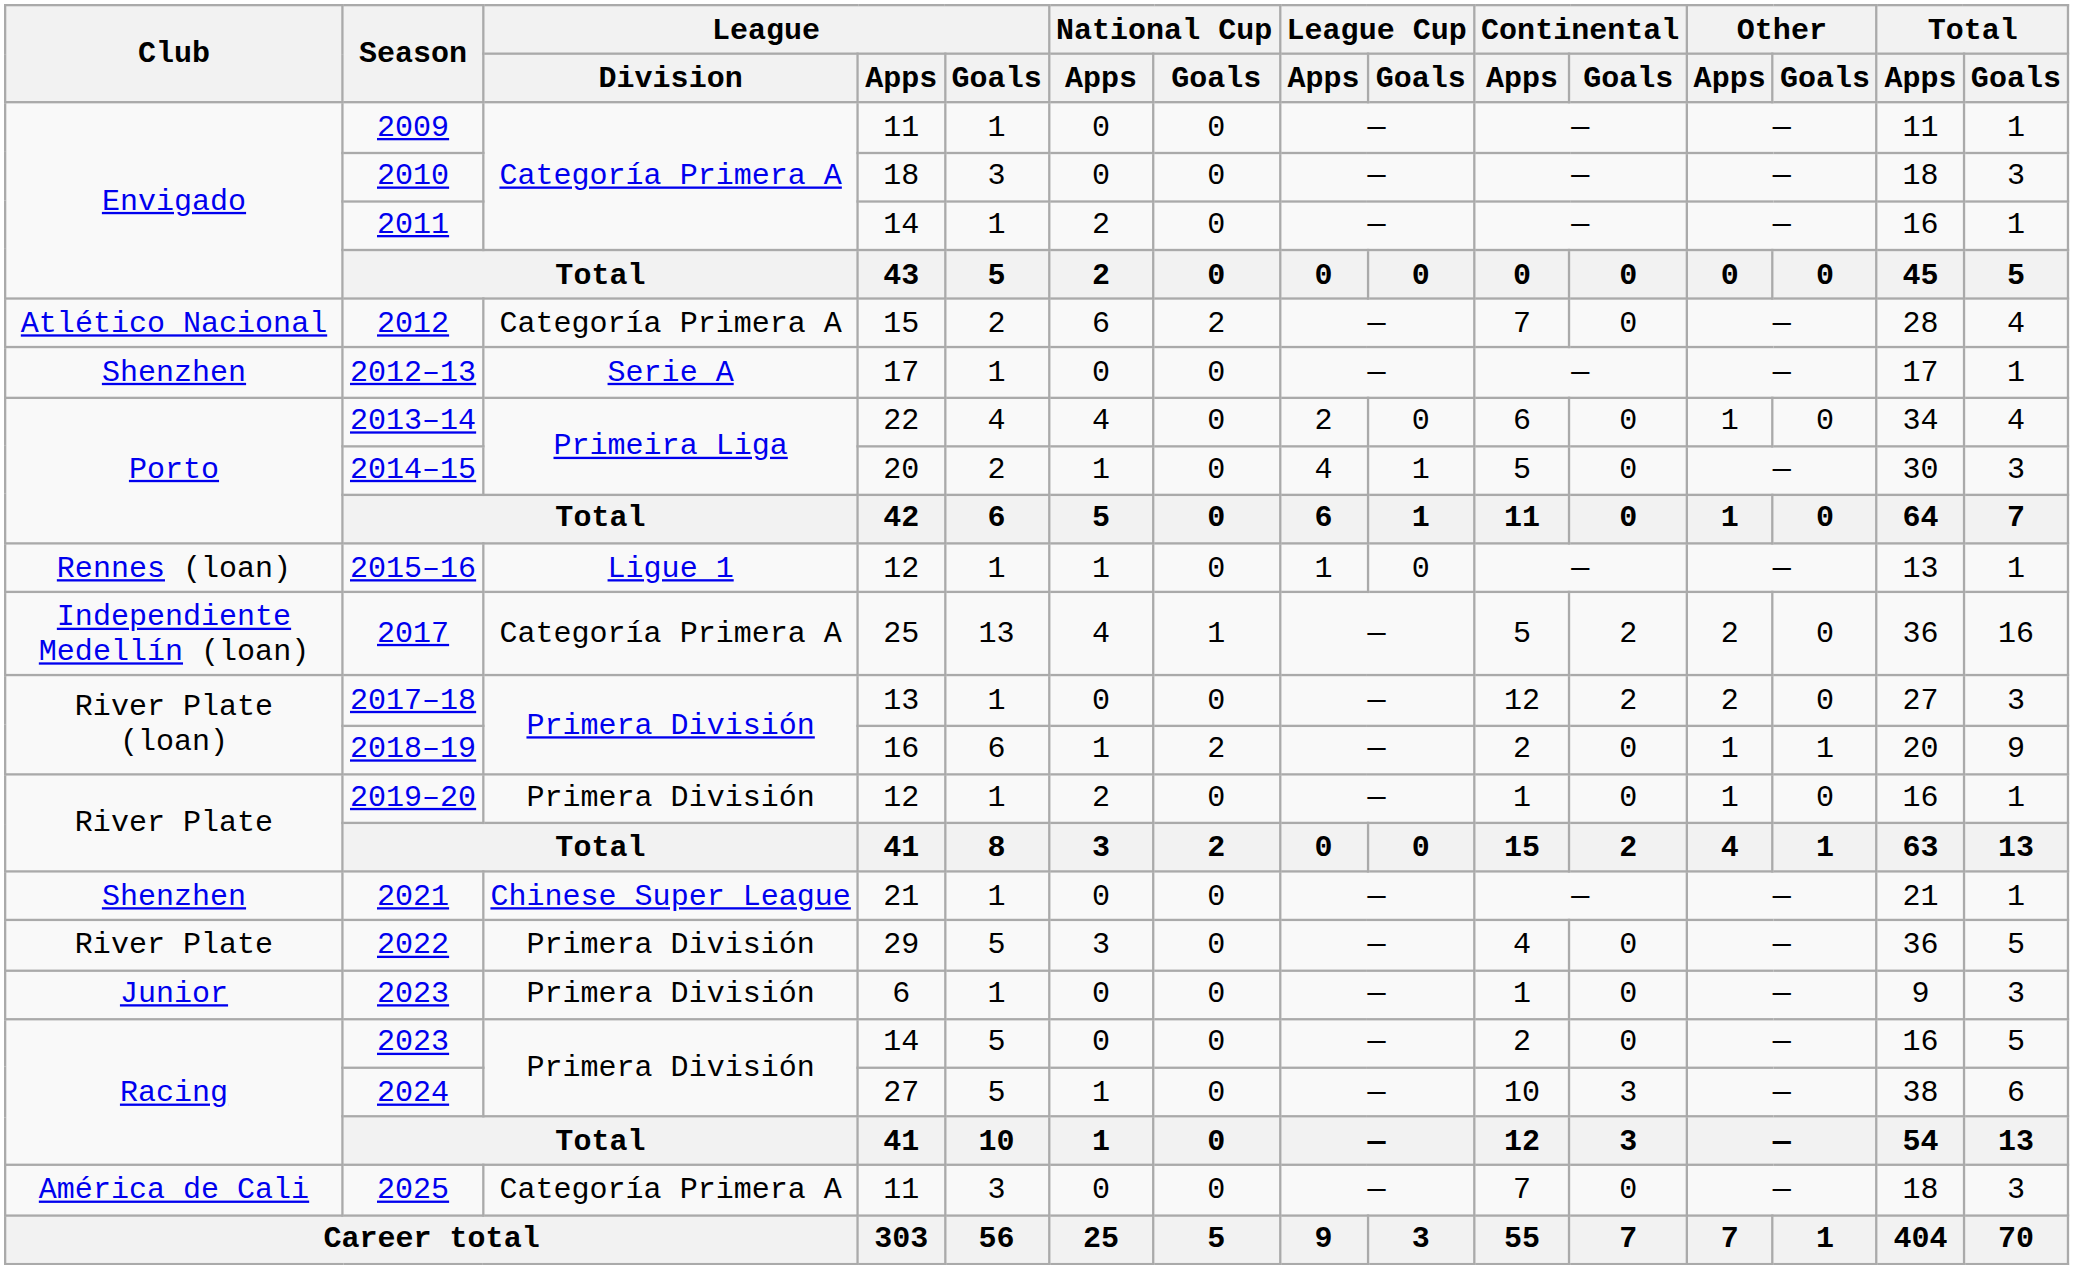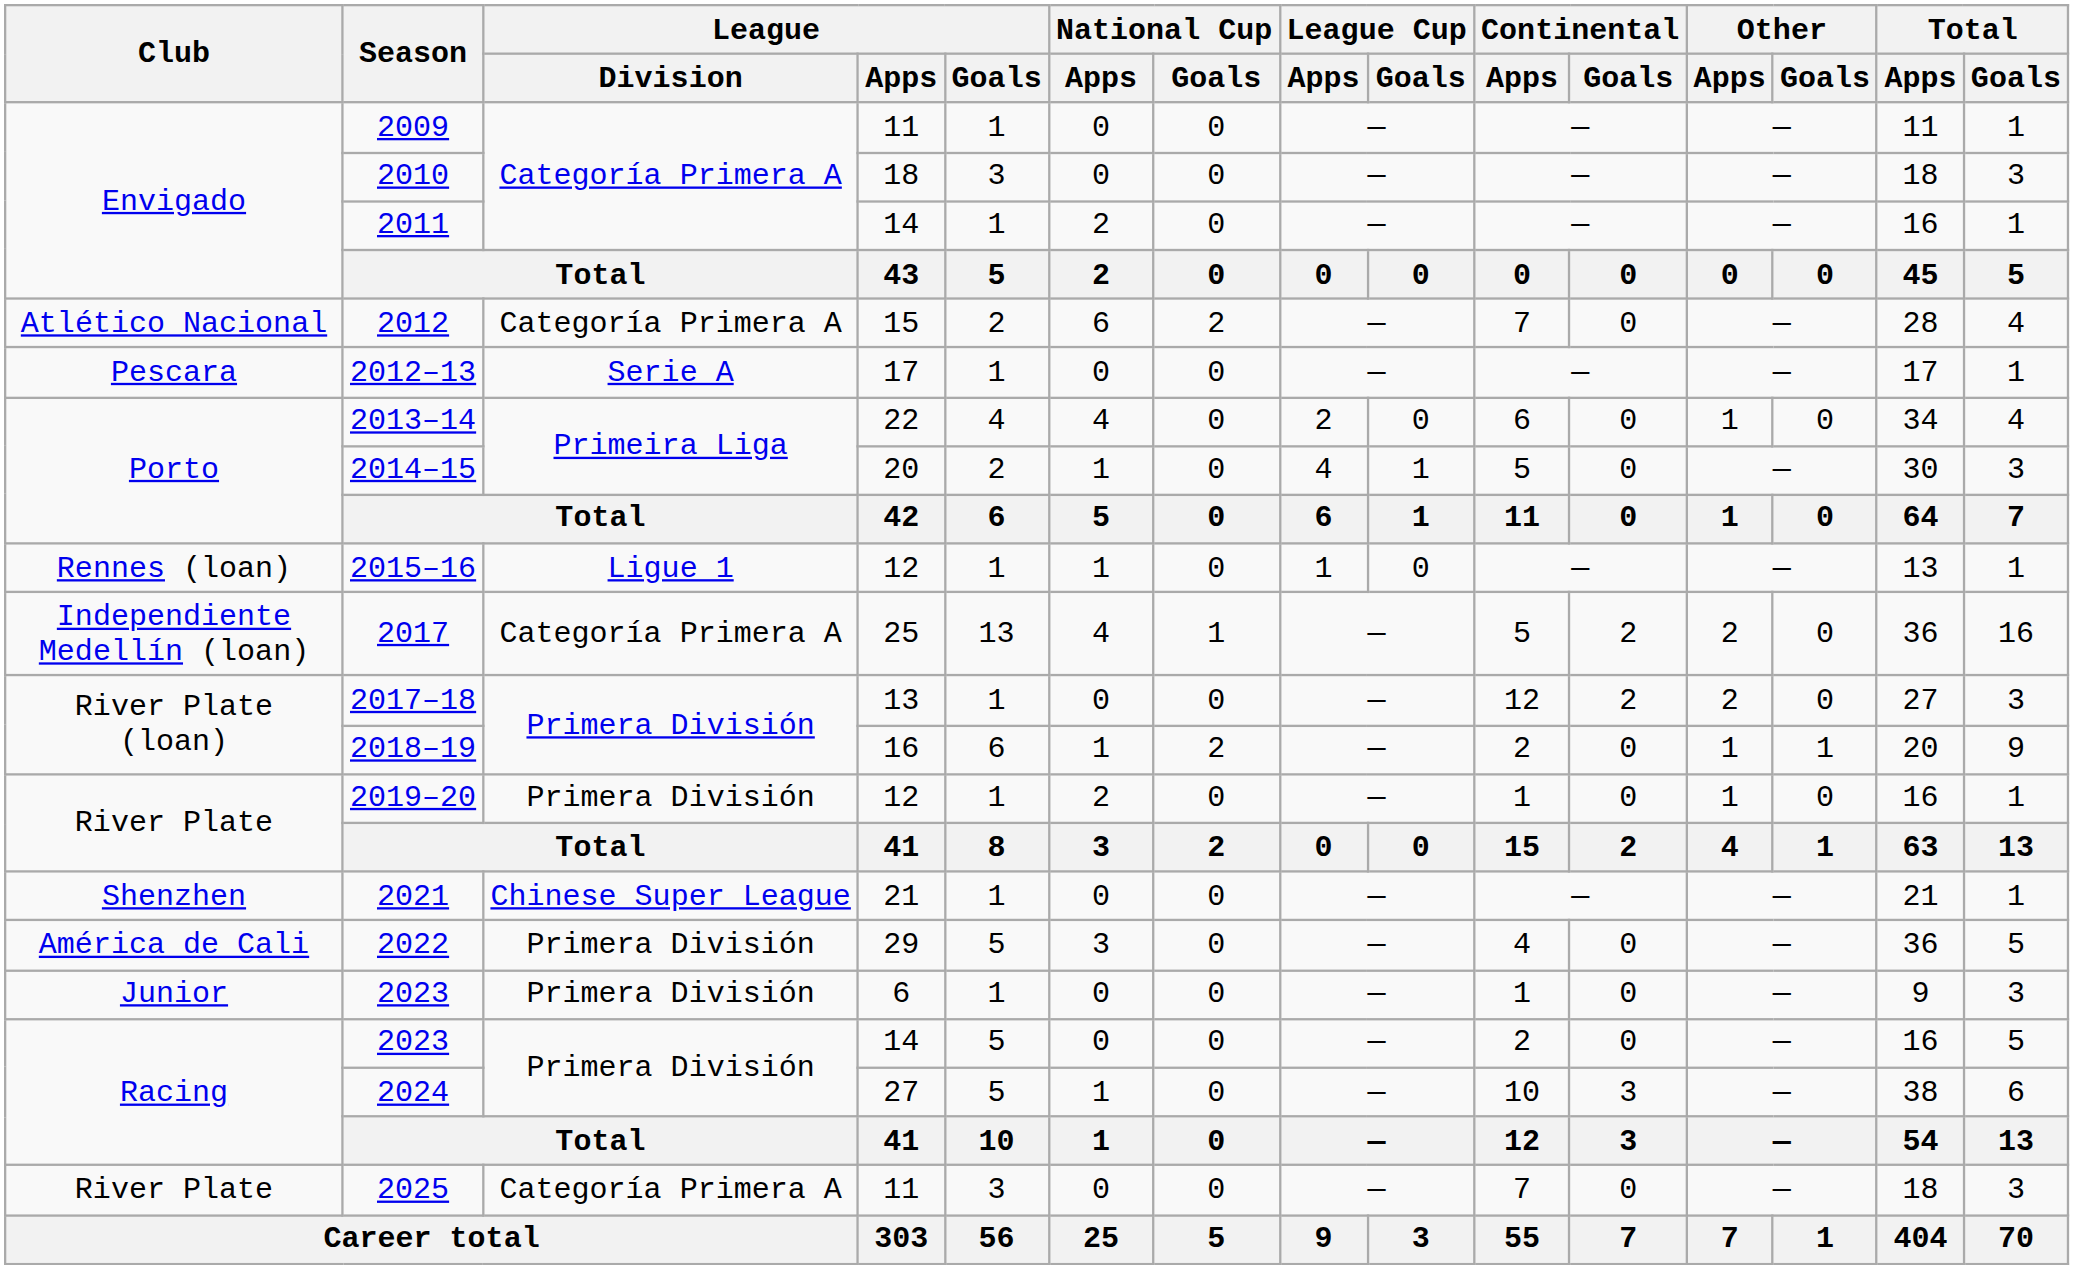 <table class="wikitable" style="text-align:center">
 <tr>
 <th rowspan="2" width=140>Club</th>
 <th rowspan="2">Season</th>
 <th colspan="3">League</th>
 <th colspan="2">National Cup</th>
 <th colspan="2">League Cup</th>
 <th colspan="2">Continental</th>
 <th colspan="2">Other</th>
 <th colspan="2">Total</th>
 </tr>
 <tr>
 <th>Division</th>
 <th>Apps</th>
 <th>Goals</th>
 <th>Apps</th>
 <th>Goals</th>
 <th>Apps</th>
 <th>Goals</th>
 <th>Apps</th>
 <th>Goals</th>
 <th>Apps</th>
 <th>Goals</th>
 <th>Apps</th>
 <th>Goals</th>
 </tr>
 <tr>
 <td rowspan="4"><a href='#'>Envigado</a></td>
 <td><a href='#'>2009</a></td>
 <td rowspan="3"><a href='#'>Categoría Primera A</a></td>
 <td>11</td>
 <td>1</td>
 <td>0</td>
 <td>0</td>
 <td colspan="2">—</td>
 <td colspan="2">—</td>
 <td colspan="2">—</td>
 <td>11</td>
 <td>1</td>
 </tr>
 <tr>
 <td><a href='#'>2010</a></td>
 <td>18</td>
 <td>3</td>
 <td>0</td>
 <td>0</td>
 <td colspan="2">—</td>
 <td colspan="2">—</td>
 <td colspan="2">—</td>
 <td>18</td>
 <td>3</td>
 </tr>
 <tr>
 <td><a href='#'>2011</a></td>
 <td>14</td>
 <td>1</td>
 <td>2</td>
 <td>0</td>
 <td colspan="2">—</td>
 <td colspan="2">—</td>
 <td colspan="2">—</td>
 <td>16</td>
 <td>1</td>
 </tr>
 <tr>
 <th colspan="2">Total</th>
 <th>43</th>
 <th>5</th>
 <th>2</th>
 <th>0</th>
 <th>0</th>
 <th>0</th>
 <th>0</th>
 <th>0</th>
 <th>0</th>
 <th>0</th>
 <th>45</th>
 <th>5</th>
 </tr>
 <tr>
 <td><a href='#'>Atlético Nacional</a></td>
 <td><a href='#'>2012</a></td>
 <td>Categoría Primera A</td>
 <td>15</td>
 <td>2</td>
 <td>6</td>
 <td>2</td>
 <td colspan="2">—</td>
 <td>7</td>
 <td>0</td>
 <td colspan="2">—</td>
 <td>28</td>
 <td>4</td>
 </tr>
 <tr>
-<td><a href='#'>Shenzhen</a></td>
+<td><a href='#'>Pescara</a></td>
 <td><a href='#'>2012–13</a></td>
 <td><a href='#'>Serie A</a></td>
 <td>17</td>
 <td>1</td>
 <td>0</td>
 <td>0</td>
 <td colspan="2">—</td>
 <td colspan="2">—</td>
 <td colspan="2">—</td>
 <td>17</td>
 <td>1</td>
 </tr>
 <tr>
 <td rowspan="3"><a href='#'>Porto</a></td>
 <td><a href='#'>2013–14</a></td>
 <td rowspan="2"><a href='#'>Primeira Liga</a></td>
 <td>22</td>
 <td>4</td>
 <td>4</td>
 <td>0</td>
 <td>2</td>
 <td>0</td>
 <td>6</td>
 <td>0</td>
 <td>1</td>
 <td>0</td>
 <td>34</td>
 <td>4</td>
 </tr>
 <tr>
 <td><a href='#'>2014–15</a></td>
 <td>20</td>
 <td>2</td>
 <td>1</td>
 <td>0</td>
 <td>4</td>
 <td>1</td>
 <td>5</td>
 <td>0</td>
 <td colspan="2">—</td>
 <td>30</td>
 <td>3</td>
 </tr>
 <tr>
 <th colspan="2">Total</th>
 <th>42</th>
 <th>6</th>
 <th>5</th>
 <th>0</th>
 <th>6</th>
 <th>1</th>
 <th>11</th>
 <th>0</th>
 <th>1</th>
 <th>0</th>
 <th>64</th>
 <th>7</th>
 </tr>
 <tr>
 <td><a href='#'>Rennes</a> (loan)</td>
 <td><a href='#'>2015–16</a></td>
 <td><a href='#'>Ligue 1</a></td>
 <td>12</td>
 <td>1</td>
 <td>1</td>
 <td>0</td>
 <td>1</td>
 <td>0</td>
 <td colspan="2">—</td>
 <td colspan="2">—</td>
 <td>13</td>
 <td>1</td>
 </tr>
 <tr>
 <td><a href='#'>Independiente Medellín</a> (loan)</td>
 <td><a href='#'>2017</a></td>
 <td>Categoría Primera A</td>
 <td>25</td>
 <td>13</td>
 <td>4</td>
 <td>1</td>
 <td colspan="2">—</td>
 <td>5</td>
 <td>2</td>
 <td>2</td>
 <td>0</td>
 <td>36</td>
 <td>16</td>
 </tr>
 <tr>
 <td rowspan="2">River Plate (loan)</td>
 <td><a href='#'>2017–18</a></td>
 <td rowspan="2"><a href='#'>Primera División</a></td>
 <td>13</td>
 <td>1</td>
 <td>0</td>
 <td>0</td>
 <td colspan="2">—</td>
 <td>12</td>
 <td>2</td>
 <td>2</td>
 <td>0</td>
 <td>27</td>
 <td>3</td>
 </tr>
 <tr>
 <td><a href='#'>2018–19</a></td>
 <td>16</td>
 <td>6</td>
 <td>1</td>
 <td>2</td>
 <td colspan="2">—</td>
 <td>2</td>
 <td>0</td>
 <td>1</td>
 <td>1</td>
 <td>20</td>
 <td>9</td>
 </tr>
 <tr>
 <td rowspan="2">River Plate</td>
 <td><a href='#'>2019–20</a></td>
 <td>Primera División</td>
 <td>12</td>
 <td>1</td>
 <td>2</td>
 <td>0</td>
 <td colspan="2">—</td>
 <td>1</td>
 <td>0</td>
 <td>1</td>
 <td>0</td>
 <td>16</td>
 <td>1</td>
 </tr>
 <tr>
 <th colspan="2">Total</th>
 <th>41</th>
 <th>8</th>
 <th>3</th>
 <th>2</th>
 <th>0</th>
 <th>0</th>
 <th>15</th>
 <th>2</th>
 <th>4</th>
 <th>1</th>
 <th>63</th>
 <th>13</th>
 </tr>
 <tr>
 <td><a href='#'>Shenzhen</a></td>
 <td><a href='#'>2021</a></td>
 <td><a href='#'>Chinese Super League</a></td>
 <td>21</td>
 <td>1</td>
 <td>0</td>
 <td>0</td>
 <td colspan="2">—</td>
 <td colspan="2">—</td>
 <td colspan="2">—</td>
 <td>21</td>
 <td>1</td>
 </tr>
 <tr>
-<td>River Plate</td>
+<td><a href='#'>América de Cali</a></td>
 <td><a href='#'>2022</a></td>
 <td>Primera División</td>
 <td>29</td>
 <td>5</td>
 <td>3</td>
 <td>0</td>
 <td colspan="2">—</td>
 <td>4</td>
 <td>0</td>
 <td colspan="2">—</td>
 <td>36</td>
 <td>5</td>
 </tr>
 <tr>
 <td><a href='#'>Junior</a></td>
 <td><a href='#'>2023</a></td>
 <td>Primera División</td>
 <td>6</td>
 <td>1</td>
 <td>0</td>
 <td>0</td>
 <td colspan="2">—</td>
 <td>1</td>
 <td>0</td>
 <td colspan="2">—</td>
 <td>9</td>
 <td>3</td>
 </tr>
 <tr>
 <td rowspan="3"><a href='#'>Racing</a></td>
 <td><a href='#'>2023</a></td>
 <td rowspan="2">Primera División</td>
 <td>14</td>
 <td>5</td>
 <td>0</td>
 <td>0</td>
 <td colspan="2">—</td>
 <td>2</td>
 <td>0</td>
 <td colspan="2">—</td>
 <td>16</td>
 <td>5</td>
 </tr>
 <tr>
 <td><a href='#'>2024</a></td>
 <td>27</td>
 <td>5</td>
 <td>1</td>
 <td>0</td>
 <td colspan="2">—</td>
 <td>10</td>
 <td>3</td>
 <td colspan="2">—</td>
 <td>38</td>
 <td>6</td>
 </tr>
 <tr>
 <th colspan="2">Total</th>
 <th>41</th>
 <th>10</th>
 <th>1</th>
 <th>0</th>
 <th colspan="2">—</th>
 <th>12</th>
 <th>3</th>
 <th colspan="2">—</th>
 <th>54</th>
 <th>13</th>
 </tr>
 <tr>
-<td><a href='#'>América de Cali</a></td>
+<td>River Plate</td>
 <td><a href='#'>2025</a></td>
 <td>Categoría Primera A</td>
 <td>11</td>
 <td>3</td>
 <td>0</td>
 <td>0</td>
 <td colspan="2">—</td>
 <td>7</td>
 <td>0</td>
 <td colspan="2">—</td>
 <td>18</td>
 <td>3</td>
 </tr>
 <tr>
 <th colspan="3">Career total</th>
 <th>303</th>
 <th>56</th>
 <th>25</th>
 <th>5</th>
 <th>9</th>
 <th>3</th>
 <th>55</th>
 <th>7</th>
 <th>7</th>
 <th>1</th>
 <th>404</th>
 <th>70</th>
 </tr>
 </table>
